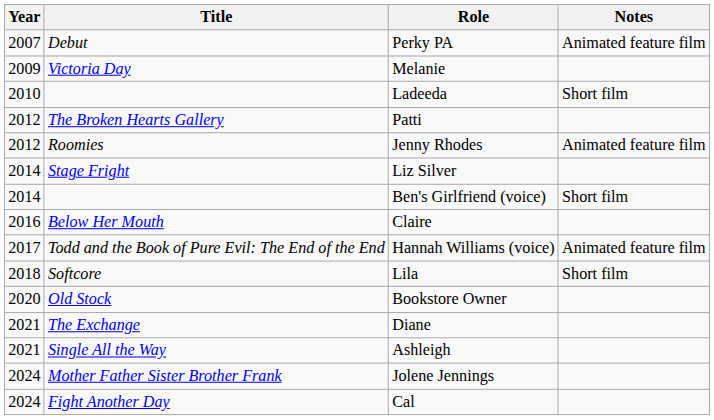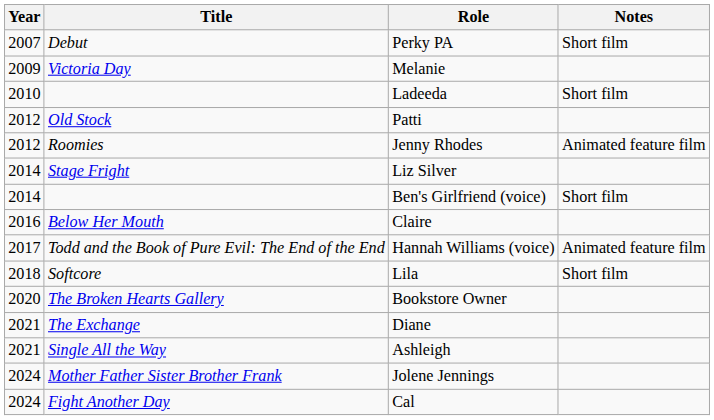 <table class="wikitable sortable">
 <tr>
 <th>Year</th>
 <th>Title</th>
 <th>Role</th>
 <th class="unsortable">Notes</th>
 </tr>
 <tr>
 <td>2007</td>
 <td><em>Debut</em></td>
 <td>Perky PA</td>
-<td>Animated feature film</td>
+<td>Short film</td>
 </tr>
 <tr>
 <td>2009</td>
 <td><em><a href='#'>Victoria Day</a></em></td>
 <td>Melanie</td>
 <td></td>
 </tr>
 <tr>
 <td>2010</td>
 <td><em></em></td>
 <td>Ladeeda</td>
 <td>Short film</td>
 </tr>
 <tr>
 <td>2012</td>
-<td data-sort-value="Broken Hearts Gallery, The"><em><a href='#'>The Broken Hearts Gallery</a></em></td>
+<td><em><a href='#'>Old Stock</a></em></td>
 <td>Patti</td>
 <td></td>
 </tr>
 <tr>
 <td>2012</td>
 <td><em>Roomies</em></td>
 <td>Jenny Rhodes</td>
 <td>Animated feature film</td>
 </tr>
 <tr>
 <td>2014</td>
 <td><em><a href='#'>Stage Fright</a></em></td>
 <td>Liz Silver</td>
 <td></td>
 </tr>
 <tr>
 <td>2014</td>
 <td><em></em></td>
 <td>Ben's Girlfriend (voice)</td>
 <td>Short film</td>
 </tr>
 <tr>
 <td>2016</td>
 <td><em><a href='#'>Below Her Mouth</a></em></td>
 <td>Claire</td>
 <td></td>
 </tr>
 <tr>
 <td>2017</td>
 <td><em>Todd and the Book of Pure Evil: The End of the End</em></td>
 <td>Hannah Williams (voice)</td>
 <td>Animated feature film</td>
 </tr>
 <tr>
 <td>2018</td>
 <td><em>Softcore</em></td>
 <td>Lila</td>
 <td>Short film</td>
 </tr>
 <tr>
 <td>2020</td>
-<td><em><a href='#'>Old Stock</a></em></td>
+<td data-sort-value="Broken Hearts Gallery, The"><em><a href='#'>The Broken Hearts Gallery</a></em></td>
 <td>Bookstore Owner</td>
 <td></td>
 </tr>
 <tr>
 <td>2021</td>
 <td data-sort-value="Exchange, The"><em><a href='#'>The Exchange</a></em></td>
 <td>Diane</td>
 <td></td>
 </tr>
 <tr>
 <td>2021</td>
 <td><em><a href='#'>Single All the Way</a></em></td>
 <td>Ashleigh</td>
 <td></td>
 </tr>
 <tr>
 <td>2024</td>
 <td><em><a href='#'>Mother Father Sister Brother Frank</a></em></td>
 <td>Jolene Jennings</td>
 <td></td>
 </tr>
 <tr>
 <td>2024</td>
 <td><em><a href='#'>Fight Another Day</a></em></td>
 <td>Cal</td>
 <td></td>
 </tr>
 </table>
